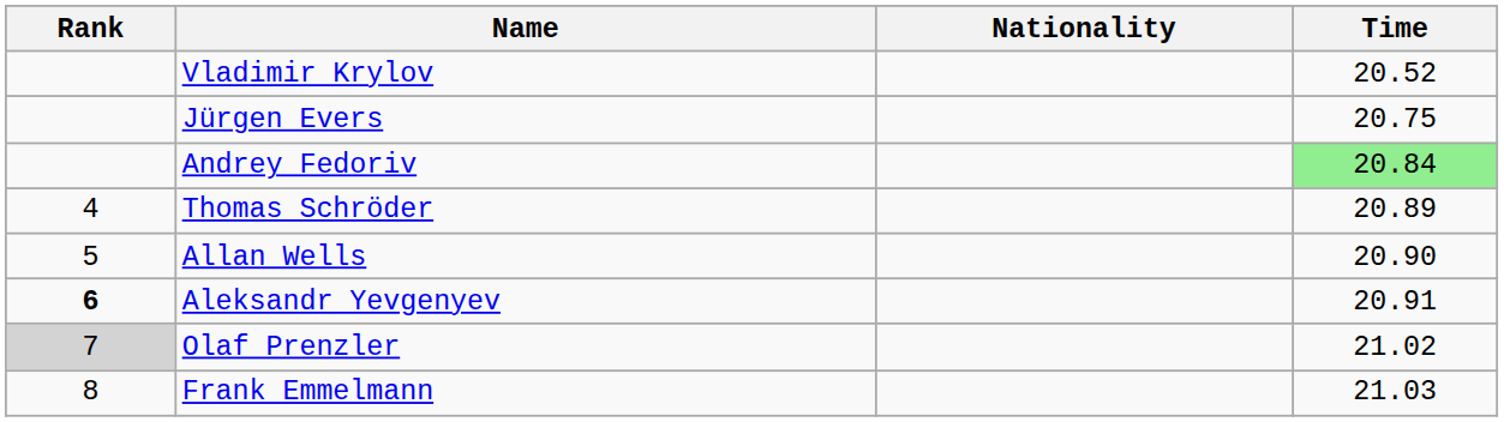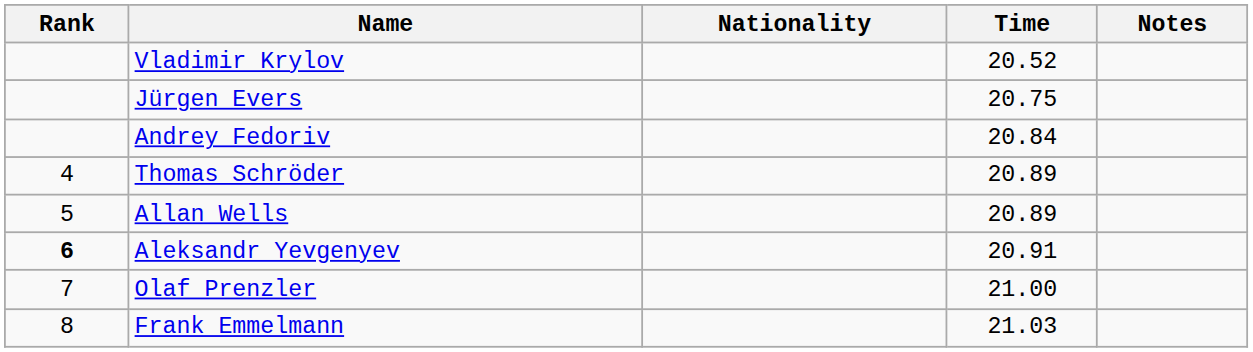 <table class="wikitable sortable" style="text-align:center;width: 55%">
 <tr>
 <th>Rank</th>
 <th>Name</th>
 <th>Nationality</th>
 <th>Time</th>
+<th>Notes</th>
 </tr>
 <tr>
 <td></td>
 <td align=left><a href='#'>Vladimir Krylov</a></td>
 <td align=left></td>
 <td>20.52</td>
+<td></td>
 </tr>
 <tr>
 <td></td>
 <td align=left><a href='#'>Jürgen Evers</a></td>
 <td align=left></td>
 <td>20.75</td>
+<td></td>
 </tr>
 <tr>
 <td></td>
 <td align=left><a href='#'>Andrey Fedoriv</a></td>
 <td align=left></td>
-<td style="background: lightgreen;">20.84</td>
+<td>20.84</td>
+<td></td>
 </tr>
 <tr>
 <td>4</td>
 <td align=left><a href='#'>Thomas Schröder</a></td>
 <td align=left></td>
 <td>20.89</td>
+<td></td>
 </tr>
 <tr>
 <td>5</td>
 <td align=left><a href='#'>Allan Wells</a></td>
 <td align=left></td>
-<td>20.90</td>
+<td>20.89</td>
+<td></td>
 </tr>
 <tr>
 <td><strong>6</strong></td>
 <td align=left><a href='#'>Aleksandr Yevgenyev</a></td>
 <td align=left></td>
 <td>20.91</td>
+<td></td>
 </tr>
 <tr>
-<td style="background: lightgrey;">7</td>
+<td>7</td>
 <td align=left><a href='#'>Olaf Prenzler</a></td>
 <td align=left></td>
-<td>21.02</td>
+<td>21.00</td>
+<td></td>
 </tr>
 <tr>
 <td>8</td>
 <td align=left><a href='#'>Frank Emmelmann</a></td>
 <td align=left></td>
 <td>21.03</td>
+<td></td>
 </tr>
 </table>
